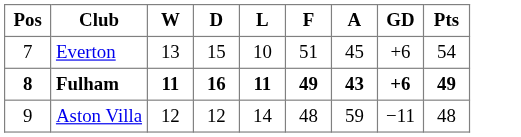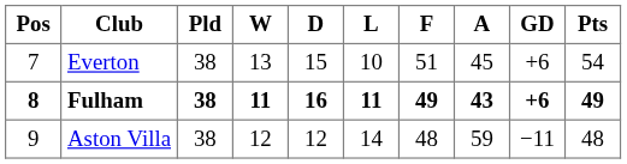 <table class="toccolours" border="1" cellpadding="4" cellspacing="0" style="text-align:center; border-collapse: collapse; margin:0;">
 <tr>
 <th width=30>Pos</th>
 <th>Club</th>
+<th width=30>Pld</th>
 <th width=30>W</th>
 <th width=30>D</th>
 <th width=30>L</th>
 <th width=30>F</th>
 <th width=30>A</th>
 <th width=30>GD</th>
 <th width=30>Pts</th>
 </tr>
 <tr>
 <td>7</td>
 <td align=left><a href='#'>Everton</a></td>
+<td>38</td>
 <td>13</td>
 <td>15</td>
 <td>10</td>
 <td>51</td>
 <td>45</td>
 <td>+6</td>
 <td>54</td>
 </tr>
 <tr>
 <td><strong>8</strong></td>
 <td align=left><strong>Fulham</strong></td>
+<td><strong>38</strong></td>
 <td><strong>11</strong></td>
 <td><strong>16</strong></td>
 <td><strong>11</strong></td>
 <td><strong>49</strong></td>
 <td><strong>43</strong></td>
 <td><strong>+6</strong></td>
 <td><strong>49</strong></td>
 </tr>
 <tr>
 <td>9</td>
 <td align=left><a href='#'>Aston Villa</a></td>
+<td>38</td>
 <td>12</td>
 <td>12</td>
 <td>14</td>
 <td>48</td>
 <td>59</td>
 <td>−11</td>
 <td>48</td>
 </tr>
 </table>
